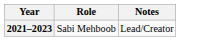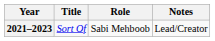 <table class="wikitable plainrowheaders sortable">
 <tr>
 <th scope="col">Year</th>
+<th scope="col">Title</th>
 <th scope="col">Role</th>
 <th scope="col" class="unsortable">Notes</th>
 </tr>
 <tr>
 <th scope="row">2021–2023</th>
+<td><em><a href='#'>Sort Of</a></em></td>
 <td>Sabi Mehboob</td>
 <td>Lead/Creator</td>
 </tr>
 </table>
